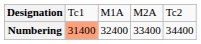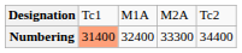 <table class="wikitable">
 <tr>
 <th>Designation</th>
 <td>Tc1</td>
 <td>M1A</td>
 <td>M2A</td>
 <td>Tc2</td>
 </tr>
 <tr>
 <th>Numbering</th>
 <td style="background: lightsalmon;">31400</td>
 <td>32400</td>
-<td>33400</td>
+<td>33300</td>
 <td>34400</td>
 </tr>
 </table>
